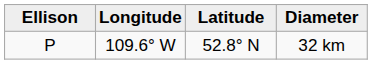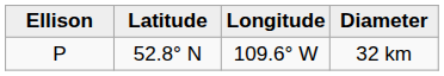 <table class="wikitable">
 <tr>
 <th width="25%" style="background:#eeeeee;">Ellison</th>
+<th width="25%" style="background:#eeeeee;">Latitude</th>
 <th width="25%" style="background:#eeeeee;">Longitude</th>
-<th width="25%" style="background:#eeeeee;">Latitude</th>
 <th width="25%" style="background:#eeeeee;">Diameter</th>
 </tr>
 <tr>
 <td align="center">P</td>
+<td align="center">52.8° N</td>
 <td align="center">109.6° W</td>
-<td align="center">52.8° N</td>
 <td align="center">32 km</td>
 </tr>
 </table>
